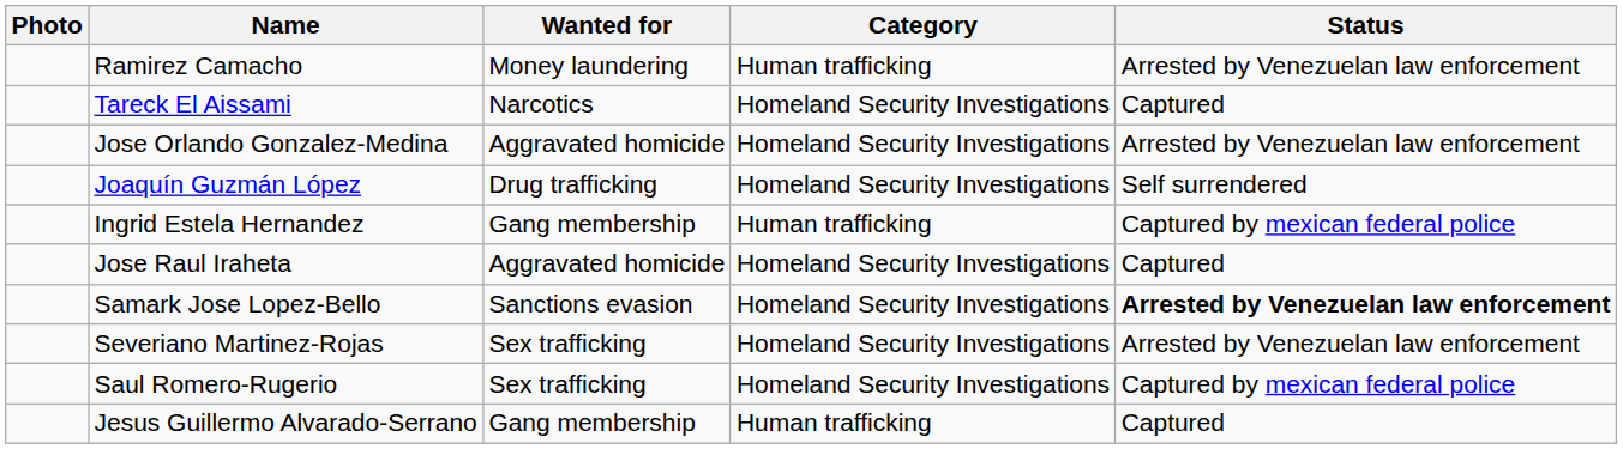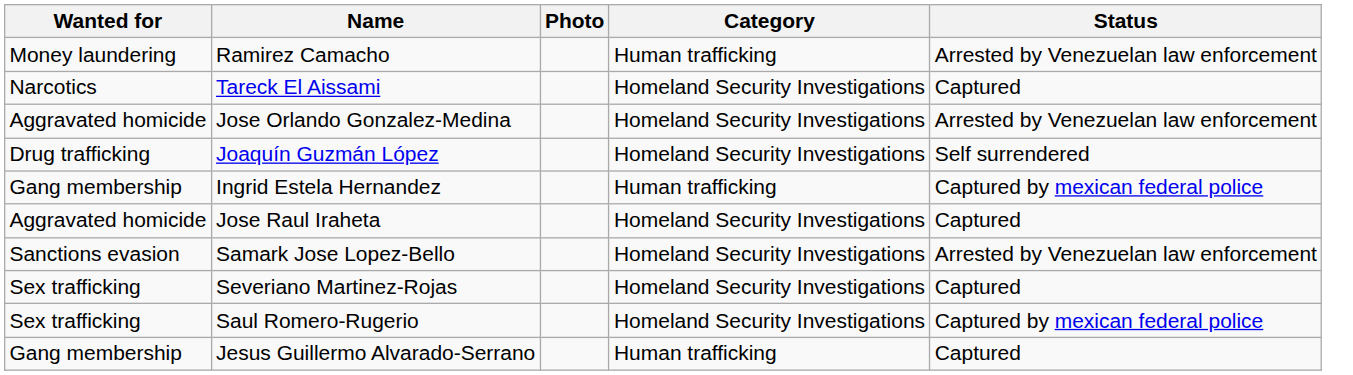 <table class="wikitable">
 <tr>
+<th>Wanted for</th>
+<th>Name</th>
 <th>Photo</th>
-<th>Name</th>
-<th>Wanted for</th>
 <th>Category</th>
 <th>Status</th>
 </tr>
 <tr>
+<td>Money laundering</td>
+<td>Ramirez Camacho</td>
 <td></td>
-<td>Ramirez Camacho</td>
-<td>Money laundering</td>
 <td>Human trafficking</td>
 <td>Arrested by Venezuelan law enforcement</td>
 </tr>
 <tr>
+<td>Narcotics</td>
+<td><a href='#'>Tareck El Aissami</a></td>
 <td></td>
-<td><a href='#'>Tareck El Aissami</a></td>
-<td>Narcotics</td>
 <td>Homeland Security Investigations</td>
 <td>Captured</td>
 </tr>
 <tr>
+<td>Aggravated homicide</td>
+<td>Jose Orlando Gonzalez-Medina</td>
 <td></td>
-<td>Jose Orlando Gonzalez-Medina</td>
-<td>Aggravated homicide</td>
 <td>Homeland Security Investigations</td>
 <td>Arrested by Venezuelan law enforcement</td>
 </tr>
 <tr>
+<td>Drug trafficking</td>
+<td><a href='#'>Joaquín Guzmán López</a><br></td>
 <td></td>
-<td><a href='#'>Joaquín Guzmán López</a><br></td>
-<td>Drug trafficking</td>
 <td>Homeland Security Investigations</td>
 <td>Self surrendered</td>
 </tr>
 <tr>
+<td>Gang membership</td>
+<td>Ingrid Estela Hernandez</td>
 <td></td>
-<td>Ingrid Estela Hernandez</td>
-<td>Gang membership</td>
 <td>Human trafficking</td>
 <td>Captured by <a href='#'>mexican federal police</a></td>
 </tr>
 <tr>
+<td>Aggravated homicide</td>
+<td>Jose Raul Iraheta</td>
 <td></td>
-<td>Jose Raul Iraheta</td>
-<td>Aggravated homicide</td>
 <td>Homeland Security Investigations</td>
 <td>Captured</td>
 </tr>
 <tr>
+<td>Sanctions evasion</td>
+<td>Samark Jose Lopez-Bello</td>
 <td></td>
-<td>Samark Jose Lopez-Bello</td>
-<td>Sanctions evasion</td>
-<td>Homeland Security Investigations</td>
-<td><strong>Arrested by Venezuelan law enforcement</strong></td>
-</tr>
-<tr>
-<td></td>
-<td>Severiano Martinez-Rojas</td>
-<td>Sex trafficking</td>
 <td>Homeland Security Investigations</td>
 <td>Arrested by Venezuelan law enforcement</td>
 </tr>
 <tr>
+<td>Sex trafficking</td>
+<td>Severiano Martinez-Rojas</td>
 <td></td>
+<td>Homeland Security Investigations</td>
+<td>Captured</td>
+</tr>
+<tr>
+<td>Sex trafficking</td>
 <td>Saul Romero-Rugerio</td>
-<td>Sex trafficking</td>
+<td></td>
 <td>Homeland Security Investigations</td>
 <td>Captured by <a href='#'>mexican federal police</a></td>
 </tr>
 <tr>
+<td>Gang membership</td>
+<td>Jesus Guillermo Alvarado-Serrano</td>
 <td></td>
-<td>Jesus Guillermo Alvarado-Serrano</td>
-<td>Gang membership</td>
 <td>Human trafficking</td>
 <td>Captured</td>
 </tr>
 </table>
